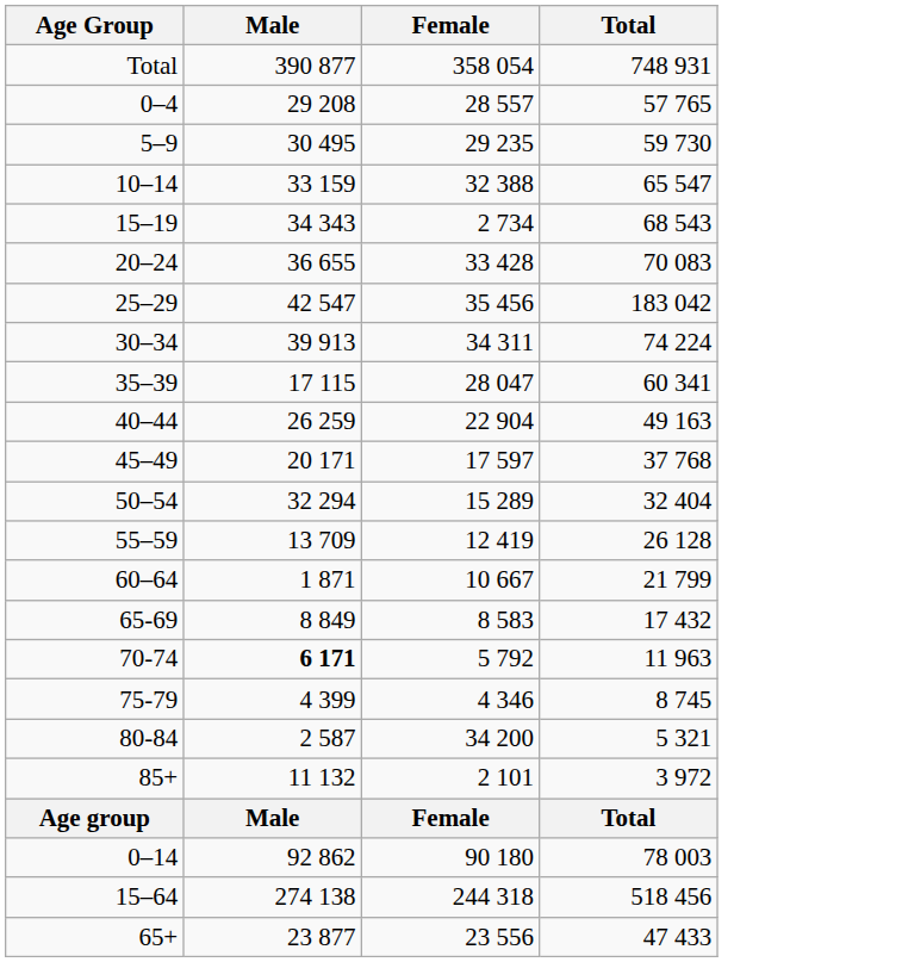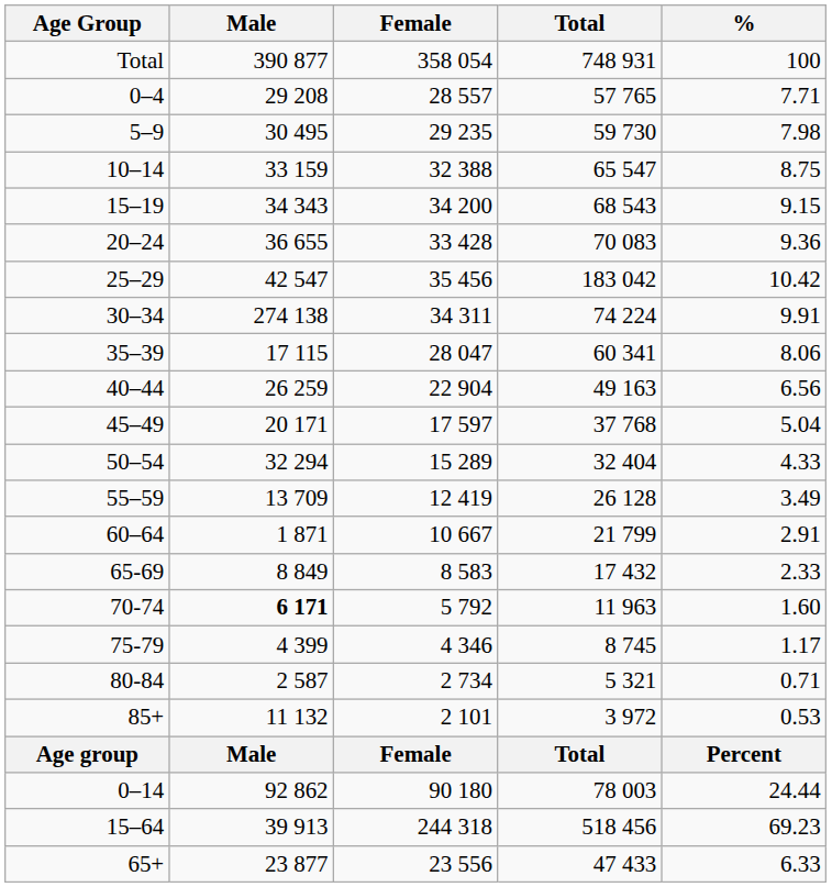 <table class="wikitable">
 <tr>
 <th style="width:80pt;">Age Group</th>
 <th style="width:80pt;">Male</th>
 <th style="width:80pt;">Female</th>
 <th style="width:80pt;">Total</th>
+<th style="width:80pt;">%</th>
 </tr>
 <tr style="text-align:right;">
 <td>Total</td>
 <td>390 877</td>
 <td>358 054</td>
 <td>748 931</td>
+<td>100</td>
 </tr>
 <tr style="text-align:right;">
 <td>0–4</td>
 <td>29 208</td>
 <td>28 557</td>
 <td>57 765</td>
+<td>7.71</td>
 </tr>
 <tr style="text-align:right;">
 <td>5–9</td>
 <td>30 495</td>
 <td>29 235</td>
 <td>59 730</td>
+<td>7.98</td>
 </tr>
 <tr style="text-align:right;">
 <td>10–14</td>
 <td>33 159</td>
 <td>32 388</td>
 <td>65 547</td>
+<td>8.75</td>
 </tr>
 <tr style="text-align:right;">
 <td>15–19</td>
 <td>34 343</td>
-<td>2 734</td>
+<td>34 200</td>
 <td>68 543</td>
+<td>9.15</td>
 </tr>
 <tr style="text-align:right;">
 <td>20–24</td>
 <td>36 655</td>
 <td>33 428</td>
 <td>70 083</td>
+<td>9.36</td>
 </tr>
 <tr style="text-align:right;">
 <td>25–29</td>
 <td>42 547</td>
 <td>35 456</td>
 <td>183 042</td>
+<td>10.42</td>
 </tr>
 <tr style="text-align:right;">
 <td>30–34</td>
-<td>39 913</td>
+<td>274 138</td>
 <td>34 311</td>
 <td>74 224</td>
+<td>9.91</td>
 </tr>
 <tr style="text-align:right;">
 <td>35–39</td>
 <td>17 115</td>
 <td>28 047</td>
 <td>60 341</td>
+<td>8.06</td>
 </tr>
 <tr style="text-align:right;">
 <td>40–44</td>
 <td>26 259</td>
 <td>22 904</td>
 <td>49 163</td>
+<td>6.56</td>
 </tr>
 <tr style="text-align:right;">
 <td>45–49</td>
 <td>20 171</td>
 <td>17 597</td>
 <td>37 768</td>
+<td>5.04</td>
 </tr>
 <tr style="text-align:right;">
 <td>50–54</td>
 <td>32 294</td>
 <td>15 289</td>
 <td>32 404</td>
+<td>4.33</td>
 </tr>
 <tr style="text-align:right;">
 <td>55–59</td>
 <td>13 709</td>
 <td>12 419</td>
 <td>26 128</td>
+<td>3.49</td>
 </tr>
 <tr style="text-align:right;">
 <td>60–64</td>
 <td>1 871</td>
 <td>10 667</td>
 <td>21 799</td>
+<td>2.91</td>
 </tr>
 <tr style="text-align:right;">
 <td>65-69</td>
 <td>8 849</td>
 <td>8 583</td>
 <td>17 432</td>
+<td>2.33</td>
 </tr>
 <tr style="text-align:right;">
 <td>70-74</td>
 <td><strong>6 171</strong></td>
 <td>5 792</td>
 <td>11 963</td>
+<td>1.60</td>
 </tr>
 <tr style="text-align:right;">
 <td>75-79</td>
 <td>4 399</td>
 <td>4 346</td>
 <td>8 745</td>
+<td>1.17</td>
 </tr>
 <tr style="text-align:right;">
 <td>80-84</td>
 <td>2 587</td>
-<td>34 200</td>
+<td>2 734</td>
 <td>5 321</td>
+<td>0.71</td>
 </tr>
 <tr style="text-align:right;">
 <td>85+</td>
 <td>11 132</td>
 <td>2 101</td>
 <td>3 972</td>
+<td>0.53</td>
 </tr>
 <tr>
 <th style="width:50px;">Age group</th>
 <th style="width:80pt;">Male</th>
 <th style="width:80px;">Female</th>
 <th style="width:80px;">Total</th>
+<th style="width:50px;">Percent</th>
 </tr>
 <tr style="text-align:right;">
 <td>0–14</td>
 <td>92 862</td>
 <td>90 180</td>
 <td>78 003</td>
+<td>24.44</td>
 </tr>
 <tr style="text-align:right;">
 <td>15–64</td>
-<td>274 138</td>
+<td>39 913</td>
 <td>244 318</td>
 <td>518 456</td>
+<td>69.23</td>
 </tr>
 <tr style="text-align:right;">
 <td>65+</td>
 <td>23 877</td>
 <td>23 556</td>
 <td>47 433</td>
+<td>6.33</td>
 </tr>
 </table>
